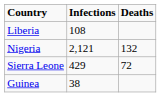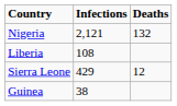 <table class="wikitable" style="float: right; margin:0 1em 0.5em 1em;">
 <tr>
 <td><strong>Country</strong></td>
 <td><strong>Infections</strong></td>
 <td><strong>Deaths</strong></td>
 </tr>
 <tr>
+<td><a href='#'>Nigeria</a></td>
+<td>2,121</td>
+<td>132</td>
+</tr>
+<tr>
 <td><a href='#'>Liberia</a></td>
 <td>108</td>
 <td></td>
 </tr>
 <tr>
-<td><a href='#'>Nigeria</a></td>
-<td>2,121</td>
-<td>132</td>
-</tr>
-<tr>
 <td><a href='#'>Sierra Leone</a></td>
 <td>429</td>
-<td>72</td>
+<td>12</td>
 </tr>
 <tr>
 <td><a href='#'>Guinea</a></td>
 <td>38</td>
 <td></td>
 </tr>
 </table>
